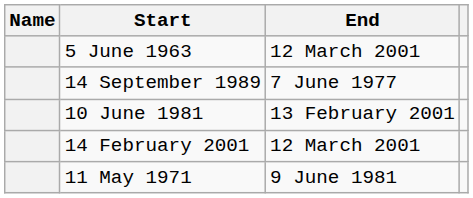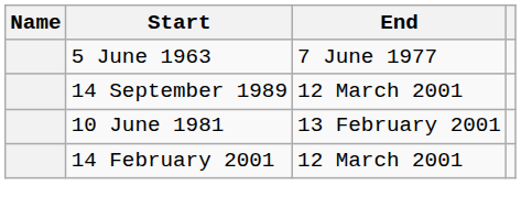 <table class="wikitable sortable">
 <tr>
 <th scope="col">Name</th>
 <th scope="col">Start</th>
 <th scope="col">End</th>
 <th scope="col" class="unsortable"></th>
 </tr>
 <tr>
 <th scope="row"></th>
 <td>5 June 1963</td>
-<td>12 March 2001</td>
+<td>7 June 1977</td>
 <td></td>
 </tr>
 <tr>
 <th scope="row"></th>
 <td>14 September 1989</td>
-<td>7 June 1977</td>
+<td>12 March 2001</td>
 <td></td>
 </tr>
 <tr>
 <th scope="row"></th>
 <td>10 June 1981</td>
 <td>13 February 2001</td>
 <td></td>
 </tr>
 <tr>
 <th scope="row"></th>
 <td>14 February 2001</td>
 <td>12 March 2001</td>
 <td></td>
 </tr>
-<tr>
-<th scope="row"></th>
-<td>11 May 1971</td>
-<td>9 June 1981</td>
-<td></td>
-</tr>
 </table>
